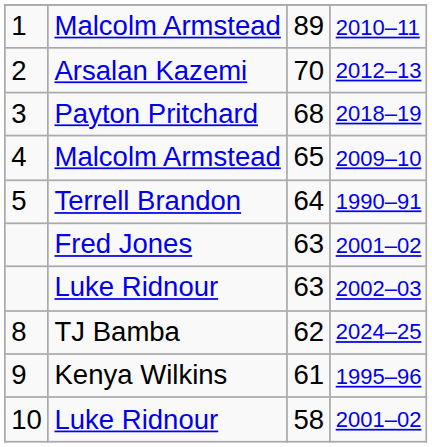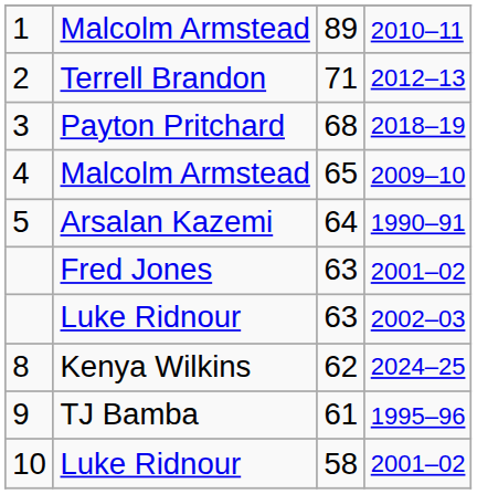 <table class="wikitable">
 <tr>
 </tr>
 <tr>
 <td>1</td>
 <td><a href='#'>Malcolm Armstead</a></td>
 <td>89</td>
 <td style="font-size:80%;"><a href='#'>2010–11</a></td>
 </tr>
 <tr>
 <td>2</td>
-<td><a href='#'>Arsalan Kazemi</a></td>
-<td>70</td>
+<td><a href='#'>Terrell Brandon</a></td>
+<td>71</td>
 <td style="font-size:80%;"><a href='#'>2012–13</a></td>
 </tr>
 <tr>
 <td>3</td>
 <td><a href='#'>Payton Pritchard</a></td>
 <td>68</td>
 <td style="font-size:80%;"><a href='#'>2018–19</a></td>
 </tr>
 <tr>
 <td>4</td>
 <td><a href='#'>Malcolm Armstead</a></td>
 <td>65</td>
 <td style="font-size:80%;"><a href='#'>2009–10</a></td>
 </tr>
 <tr>
 <td>5</td>
-<td><a href='#'>Terrell Brandon</a></td>
+<td><a href='#'>Arsalan Kazemi</a></td>
 <td>64</td>
 <td style="font-size:80%;"><a href='#'>1990–91</a></td>
 </tr>
 <tr>
 <td></td>
 <td><a href='#'>Fred Jones</a></td>
 <td>63</td>
 <td style="font-size:80%;"><a href='#'>2001–02</a></td>
 </tr>
 <tr>
 <td></td>
 <td><a href='#'>Luke Ridnour</a></td>
 <td>63</td>
 <td style="font-size:80%;"><a href='#'>2002–03</a></td>
 </tr>
 <tr>
 <td>8</td>
-<td>TJ Bamba</td>
+<td>Kenya Wilkins</td>
 <td>62</td>
 <td style="font-size:80%;"><a href='#'>2024–25</a></td>
 </tr>
 <tr>
 <td>9</td>
-<td>Kenya Wilkins</td>
+<td>TJ Bamba</td>
 <td>61</td>
 <td style="font-size:80%;"><a href='#'>1995–96</a></td>
 </tr>
 <tr>
 <td>10</td>
 <td><a href='#'>Luke Ridnour</a></td>
 <td>58</td>
 <td style="font-size:80%;"><a href='#'>2001–02</a></td>
 </tr>
 </table>
